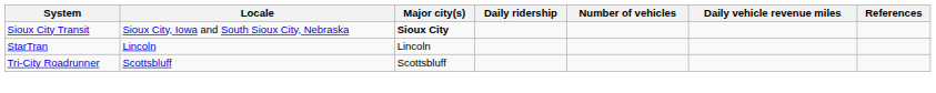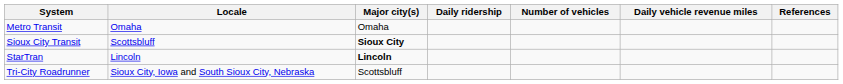 <table class="wikitable sortable" style="font-size: 90%; width: 100%">
 <tr>
 <th>System</th>
 <th>Locale</th>
 <th>Major city(s)</th>
 <th>Daily ridership</th>
 <th>Number of vehicles</th>
 <th>Daily vehicle revenue miles</th>
 <th>References</th>
 </tr>
 <tr>
+<td><a href='#'>Metro Transit</a></td>
+<td><a href='#'>Omaha</a></td>
+<td>Omaha</td>
+<td></td>
+<td></td>
+<td></td>
+<td></td>
+</tr>
+<tr>
 <td><a href='#'>Sioux City Transit</a></td>
-<td><a href='#'>Sioux City, Iowa</a> and <a href='#'>South Sioux City, Nebraska</a></td>
+<td><a href='#'>Scottsbluff</a></td>
 <td><strong>Sioux City</strong></td>
 <td></td>
 <td></td>
 <td></td>
 <td></td>
 </tr>
 <tr>
 <td><a href='#'>StarTran</a></td>
 <td><a href='#'>Lincoln</a></td>
-<td>Lincoln</td>
+<td><strong>Lincoln</strong></td>
 <td></td>
 <td></td>
 <td></td>
 <td></td>
 </tr>
 <tr>
 <td><a href='#'>Tri-City Roadrunner</a></td>
-<td><a href='#'>Scottsbluff</a></td>
+<td><a href='#'>Sioux City, Iowa</a> and <a href='#'>South Sioux City, Nebraska</a></td>
 <td>Scottsbluff</td>
 <td></td>
 <td></td>
 <td></td>
 <td></td>
 </tr>
 </table>
